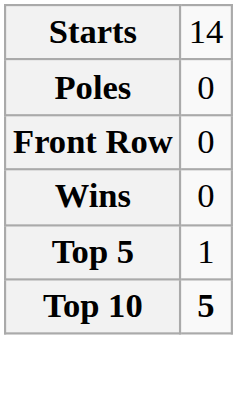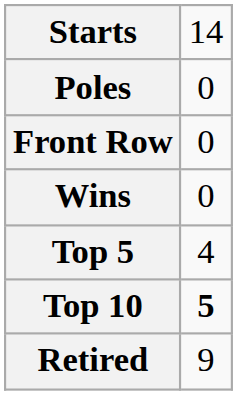 <table class="wikitable" style="text-align:center">
 <tr>
 <th>Starts</th>
 <td>14</td>
 </tr>
 <tr>
 <th>Poles</th>
 <td>0</td>
 </tr>
 <tr>
 <th>Front Row</th>
 <td>0</td>
 </tr>
 <tr>
 <th>Wins</th>
 <td>0</td>
 </tr>
 <tr>
 <th>Top 5</th>
-<td>1</td>
+<td>4</td>
 </tr>
 <tr>
 <th>Top 10</th>
 <td><strong>5</strong></td>
 </tr>
+<tr>
+<th>Retired</th>
+<td>9</td>
+</tr>
 </table>
